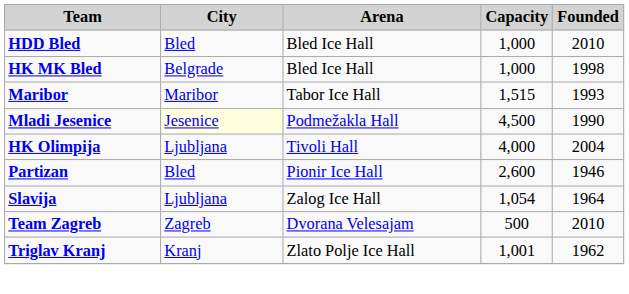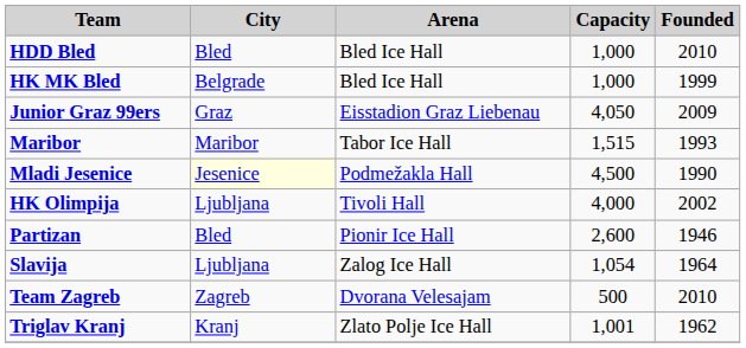 <table class="wikitable" style="text-align:left">
 <tr>
 <th style="background:lightgrey;width:14em">Team</th>
 <th style="background:lightgrey;width:10em">City</th>
 <th style="background:lightgrey;width:18em">Arena</th>
 <th style="background:lightgrey;width:4em">Capacity</th>
 <th style="background:lightgrey;width:4em">Founded</th>
 </tr>
 <tr>
 <td><strong><a href='#'>HDD Bled</a></strong></td>
 <td> <a href='#'>Bled</a></td>
 <td>Bled Ice Hall</td>
 <td align=center>1,000</td>
 <td align=center>2010</td>
 </tr>
 <tr>
 <td><strong><a href='#'>HK MK Bled</a></strong></td>
 <td> <a href='#'>Belgrade</a></td>
 <td>Bled Ice Hall</td>
 <td align=center>1,000</td>
-<td align=center>1998</td>
+<td align=center>1999</td>
+</tr>
+<tr>
+<td><strong><a href='#'>Junior Graz 99ers</a></strong></td>
+<td> <a href='#'>Graz</a></td>
+<td><a href='#'>Eisstadion Graz Liebenau</a></td>
+<td align=center>4,050</td>
+<td align=center>2009</td>
 </tr>
 <tr>
 <td><strong><a href='#'>Maribor</a></strong></td>
 <td> <a href='#'>Maribor</a></td>
 <td>Tabor Ice Hall</td>
 <td align=center>1,515</td>
 <td align=center>1993</td>
 </tr>
 <tr>
 <td><strong><a href='#'>Mladi Jesenice</a></strong></td>
 <td style="background: lightyellow;"> <a href='#'>Jesenice</a></td>
 <td><a href='#'>Podmežakla Hall</a></td>
 <td align=center>4,500</td>
 <td align=center>1990</td>
 </tr>
 <tr>
 <td><strong><a href='#'>HK Olimpija</a></strong></td>
 <td> <a href='#'>Ljubljana</a></td>
 <td><a href='#'>Tivoli Hall</a></td>
 <td align=center>4,000</td>
-<td align=center>2004</td>
+<td align=center>2002</td>
 </tr>
 <tr>
 <td><strong><a href='#'>Partizan</a></strong></td>
 <td> <a href='#'>Bled</a></td>
 <td><a href='#'>Pionir Ice Hall</a></td>
 <td align=center>2,600</td>
 <td align=center>1946</td>
 </tr>
 <tr>
 <td><strong><a href='#'>Slavija</a></strong></td>
 <td> <a href='#'>Ljubljana</a></td>
 <td>Zalog Ice Hall</td>
 <td align=center>1,054</td>
 <td align=center>1964</td>
 </tr>
 <tr>
 <td><strong><a href='#'>Team Zagreb</a></strong></td>
 <td> <a href='#'>Zagreb</a></td>
 <td><a href='#'>Dvorana Velesajam</a></td>
 <td align=center>500</td>
 <td align=center>2010</td>
 </tr>
 <tr>
 <td><strong><a href='#'>Triglav Kranj</a></strong></td>
 <td> <a href='#'>Kranj</a></td>
 <td>Zlato Polje Ice Hall</td>
 <td align=center>1,001</td>
 <td align=center>1962</td>
 </tr>
 <tr>
 </tr>
 </table>
